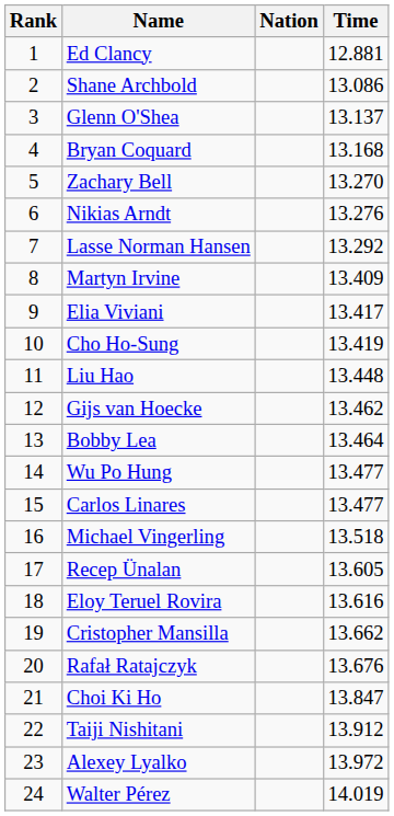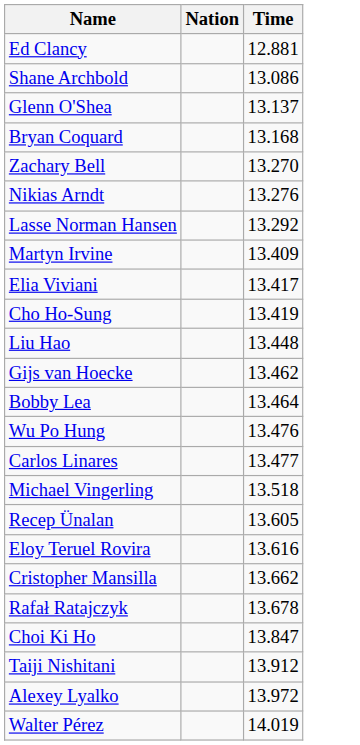 <table class="wikitable sortable" style="text-align:center">
 <tr>
-<th>Rank</th>
 <th>Name</th>
 <th>Nation</th>
 <th>Time</th>
 </tr>
 <tr>
-<td>1</td>
 <td align=left><a href='#'>Ed Clancy</a></td>
 <td align=left></td>
 <td>12.881</td>
 </tr>
 <tr>
-<td>2</td>
 <td align=left><a href='#'>Shane Archbold</a></td>
 <td align=left></td>
 <td>13.086</td>
 </tr>
 <tr>
-<td>3</td>
 <td align=left><a href='#'>Glenn O'Shea</a></td>
 <td align=left></td>
 <td>13.137</td>
 </tr>
 <tr>
-<td>4</td>
 <td align=left><a href='#'>Bryan Coquard</a></td>
 <td align=left></td>
 <td>13.168</td>
 </tr>
 <tr>
-<td>5</td>
 <td align=left><a href='#'>Zachary Bell</a></td>
 <td align=left></td>
 <td>13.270</td>
 </tr>
 <tr>
-<td>6</td>
 <td align=left><a href='#'>Nikias Arndt</a></td>
 <td align=left></td>
 <td>13.276</td>
 </tr>
 <tr>
-<td>7</td>
 <td align=left><a href='#'>Lasse Norman Hansen</a></td>
 <td align=left></td>
 <td>13.292</td>
 </tr>
 <tr>
-<td>8</td>
 <td align=left><a href='#'>Martyn Irvine</a></td>
 <td align=left></td>
 <td>13.409</td>
 </tr>
 <tr>
-<td>9</td>
 <td align=left><a href='#'>Elia Viviani</a></td>
 <td align=left></td>
 <td>13.417</td>
 </tr>
 <tr>
-<td>10</td>
 <td align=left><a href='#'>Cho Ho-Sung</a></td>
 <td align=left></td>
 <td>13.419</td>
 </tr>
 <tr>
-<td>11</td>
 <td align=left><a href='#'>Liu Hao</a></td>
 <td align=left></td>
 <td>13.448</td>
 </tr>
 <tr>
-<td>12</td>
 <td align=left><a href='#'>Gijs van Hoecke</a></td>
 <td align=left></td>
 <td>13.462</td>
 </tr>
 <tr>
-<td>13</td>
 <td align=left><a href='#'>Bobby Lea</a></td>
 <td align=left></td>
 <td>13.464</td>
 </tr>
 <tr>
-<td>14</td>
 <td align=left><a href='#'>Wu Po Hung</a></td>
 <td align=left></td>
-<td>13.477</td>
+<td>13.476</td>
 </tr>
 <tr>
-<td>15</td>
 <td align=left><a href='#'>Carlos Linares</a></td>
 <td align=left></td>
 <td>13.477</td>
 </tr>
 <tr>
-<td>16</td>
 <td align=left><a href='#'>Michael Vingerling</a></td>
 <td align=left></td>
 <td>13.518</td>
 </tr>
 <tr>
-<td>17</td>
 <td align=left><a href='#'>Recep Ünalan</a></td>
 <td align=left></td>
 <td>13.605</td>
 </tr>
 <tr>
-<td>18</td>
 <td align=left><a href='#'>Eloy Teruel Rovira</a></td>
 <td align=left></td>
 <td>13.616</td>
 </tr>
 <tr>
-<td>19</td>
 <td align=left><a href='#'>Cristopher Mansilla</a></td>
 <td align=left></td>
 <td>13.662</td>
 </tr>
 <tr>
-<td>20</td>
 <td align=left><a href='#'>Rafał Ratajczyk</a></td>
 <td align=left></td>
-<td>13.676</td>
+<td>13.678</td>
 </tr>
 <tr>
-<td>21</td>
 <td align=left><a href='#'>Choi Ki Ho</a></td>
 <td align=left></td>
 <td>13.847</td>
 </tr>
 <tr>
-<td>22</td>
 <td align=left><a href='#'>Taiji Nishitani</a></td>
 <td align=left></td>
 <td>13.912</td>
 </tr>
 <tr>
-<td>23</td>
 <td align=left><a href='#'>Alexey Lyalko</a></td>
 <td align=left></td>
 <td>13.972</td>
 </tr>
 <tr>
-<td>24</td>
 <td align=left><a href='#'>Walter Pérez</a></td>
 <td align=left></td>
 <td>14.019</td>
 </tr>
 </table>
